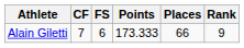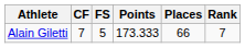 <table class="wikitable" border="1" style="font-size:90%">
 <tr>
 <th>Athlete</th>
 <th>CF</th>
 <th>FS</th>
 <th>Points</th>
 <th>Places</th>
 <th>Rank</th>
 </tr>
 <tr align=center>
 <td align=left><a href='#'>Alain Giletti</a></td>
 <td>7</td>
-<td>6</td>
+<td>5</td>
 <td>173.333</td>
 <td>66</td>
-<td>9</td>
+<td>7</td>
 </tr>
 </table>
